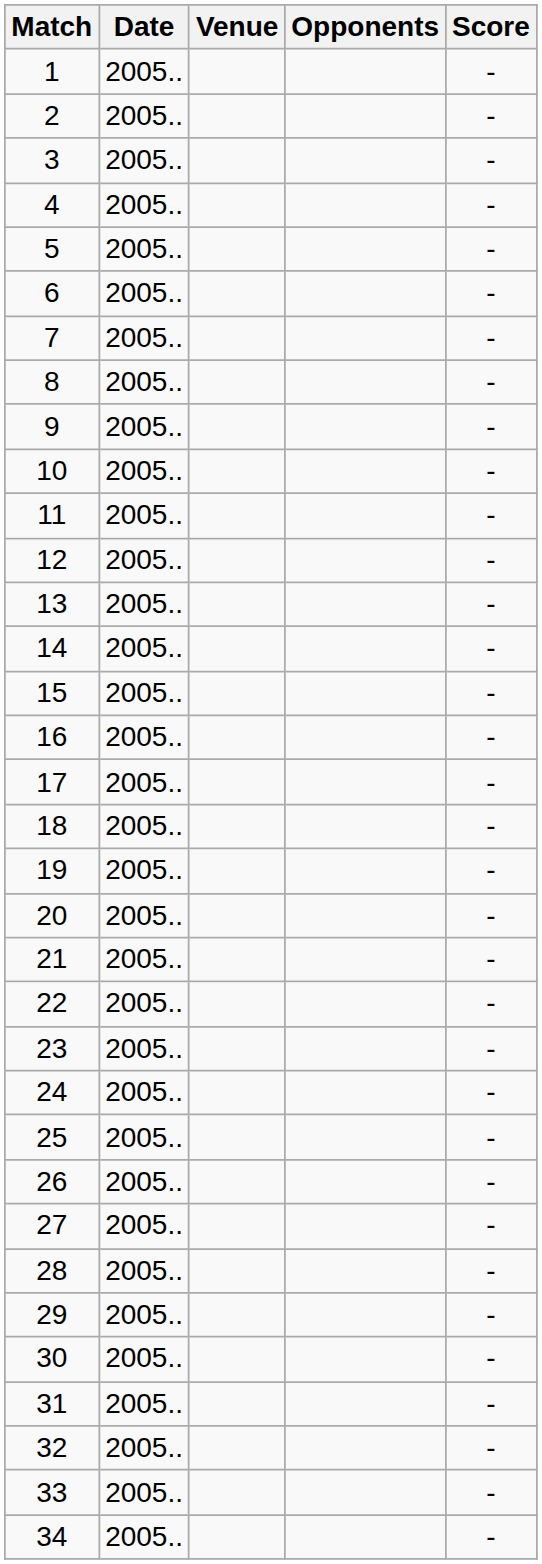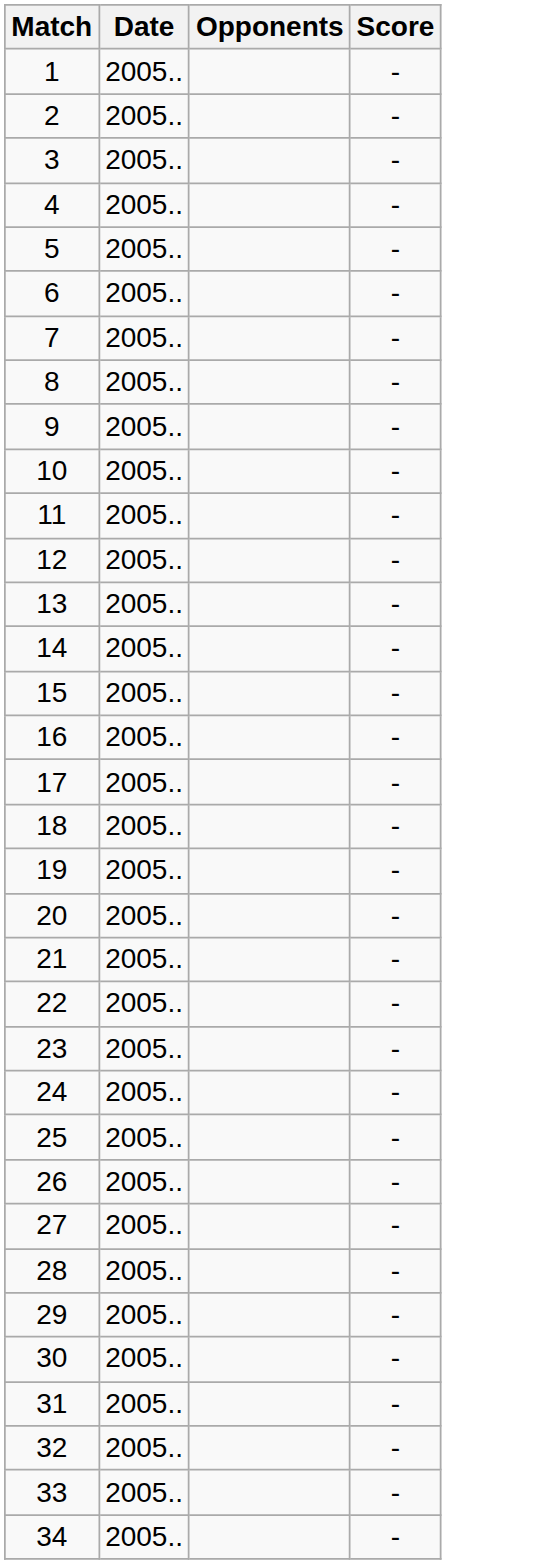 <table class="wikitable" style="text-align:center;">
 <tr>
 <th>Match</th>
 <th>Date</th>
-<th>Venue</th>
 <th>Opponents</th>
 <th>Score</th>
 </tr>
 <tr>
 <td>1</td>
 <td>2005..</td>
 <td></td>
-<td></td>
 <td>-</td>
 </tr>
 <tr>
 <td>2</td>
 <td>2005..</td>
-<td></td>
 <td></td>
 <td>-</td>
 </tr>
 <tr>
 <td>3</td>
 <td>2005..</td>
 <td></td>
-<td></td>
 <td>-</td>
 </tr>
 <tr>
 <td>4</td>
 <td>2005..</td>
-<td></td>
 <td></td>
 <td>-</td>
 </tr>
 <tr>
 <td>5</td>
 <td>2005..</td>
 <td></td>
-<td></td>
 <td>-</td>
 </tr>
 <tr>
 <td>6</td>
 <td>2005..</td>
-<td></td>
 <td></td>
 <td>-</td>
 </tr>
 <tr>
 <td>7</td>
 <td>2005..</td>
 <td></td>
-<td></td>
 <td>-</td>
 </tr>
 <tr>
 <td>8</td>
 <td>2005..</td>
-<td></td>
 <td></td>
 <td>-</td>
 </tr>
 <tr>
 <td>9</td>
 <td>2005..</td>
 <td></td>
-<td></td>
 <td>-</td>
 </tr>
 <tr>
 <td>10</td>
 <td>2005..</td>
-<td></td>
 <td></td>
 <td>-</td>
 </tr>
 <tr>
 <td>11</td>
 <td>2005..</td>
 <td></td>
-<td></td>
 <td>-</td>
 </tr>
 <tr>
 <td>12</td>
 <td>2005..</td>
-<td></td>
 <td></td>
 <td>-</td>
 </tr>
 <tr>
 <td>13</td>
 <td>2005..</td>
 <td></td>
-<td></td>
 <td>-</td>
 </tr>
 <tr>
 <td>14</td>
 <td>2005..</td>
-<td></td>
 <td></td>
 <td>-</td>
 </tr>
 <tr>
 <td>15</td>
 <td>2005..</td>
 <td></td>
-<td></td>
 <td>-</td>
 </tr>
 <tr>
 <td>16</td>
 <td>2005..</td>
-<td></td>
 <td></td>
 <td>-</td>
 </tr>
 <tr>
 <td>17</td>
 <td>2005..</td>
 <td></td>
-<td></td>
 <td>-</td>
 </tr>
 <tr>
 <td>18</td>
 <td>2005..</td>
-<td></td>
 <td></td>
 <td>-</td>
 </tr>
 <tr>
 <td>19</td>
 <td>2005..</td>
 <td></td>
-<td></td>
 <td>-</td>
 </tr>
 <tr>
 <td>20</td>
 <td>2005..</td>
-<td></td>
 <td></td>
 <td>-</td>
 </tr>
 <tr>
 <td>21</td>
 <td>2005..</td>
 <td></td>
-<td></td>
 <td>-</td>
 </tr>
 <tr>
 <td>22</td>
 <td>2005..</td>
-<td></td>
 <td></td>
 <td>-</td>
 </tr>
 <tr>
 <td>23</td>
 <td>2005..</td>
 <td></td>
-<td></td>
 <td>-</td>
 </tr>
 <tr>
 <td>24</td>
 <td>2005..</td>
-<td></td>
 <td></td>
 <td>-</td>
 </tr>
 <tr>
 <td>25</td>
 <td>2005..</td>
 <td></td>
-<td></td>
 <td>-</td>
 </tr>
 <tr>
 <td>26</td>
 <td>2005..</td>
-<td></td>
 <td></td>
 <td>-</td>
 </tr>
 <tr>
 <td>27</td>
 <td>2005..</td>
 <td></td>
-<td></td>
 <td>-</td>
 </tr>
 <tr>
 <td>28</td>
 <td>2005..</td>
-<td></td>
 <td></td>
 <td>-</td>
 </tr>
 <tr>
 <td>29</td>
 <td>2005..</td>
 <td></td>
-<td></td>
 <td>-</td>
 </tr>
 <tr>
 <td>30</td>
 <td>2005..</td>
-<td></td>
 <td></td>
 <td>-</td>
 </tr>
 <tr>
 <td>31</td>
 <td>2005..</td>
 <td></td>
-<td></td>
 <td>-</td>
 </tr>
 <tr>
 <td>32</td>
 <td>2005..</td>
-<td></td>
 <td></td>
 <td>-</td>
 </tr>
 <tr>
 <td>33</td>
 <td>2005..</td>
 <td></td>
-<td></td>
 <td>-</td>
 </tr>
 <tr>
 <td>34</td>
 <td>2005..</td>
 <td></td>
-<td></td>
 <td>-</td>
 </tr>
 </table>
